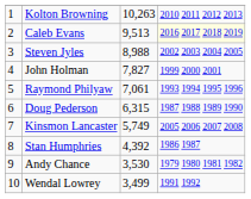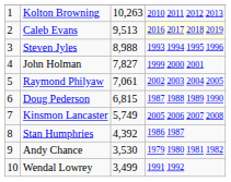 <table class="wikitable">
 <tr>
 </tr>
 <tr>
 <td>1</td>
 <td><a href='#'>Kolton Browning</a></td>
 <td>10,263</td>
 <td style="font-size:80%;"><a href='#'>2010</a> <a href='#'>2011</a> <a href='#'>2012</a> <a href='#'>2013</a></td>
 </tr>
 <tr>
 <td>2</td>
 <td><a href='#'>Caleb Evans</a></td>
 <td>9,513</td>
 <td style="background: lightyellow; font-size:80%;"><a href='#'>2016</a> <a href='#'>2017</a> <a href='#'>2018</a> <a href='#'>2019</a></td>
 </tr>
 <tr>
 <td>3</td>
 <td><a href='#'>Steven Jyles</a></td>
 <td>8,988</td>
-<td style="font-size:80%;"><a href='#'>2002</a> <a href='#'>2003</a> <a href='#'>2004</a> <a href='#'>2005</a></td>
+<td style="font-size:80%;"><a href='#'>1993</a> <a href='#'>1994</a> <a href='#'>1995</a> <a href='#'>1996</a></td>
 </tr>
 <tr>
 <td>4</td>
 <td>John Holman</td>
 <td>7,827</td>
 <td style="font-size:80%;"><a href='#'>1999</a> <a href='#'>2000</a> <a href='#'>2001</a></td>
 </tr>
 <tr>
 <td>5</td>
 <td><a href='#'>Raymond Philyaw</a></td>
 <td>7,061</td>
-<td style="font-size:80%;"><a href='#'>1993</a> <a href='#'>1994</a> <a href='#'>1995</a> <a href='#'>1996</a></td>
+<td style="font-size:80%;"><a href='#'>2002</a> <a href='#'>2003</a> <a href='#'>2004</a> <a href='#'>2005</a></td>
 </tr>
 <tr>
 <td>6</td>
 <td><a href='#'>Doug Pederson</a></td>
-<td>6,315</td>
+<td>6,815</td>
 <td style="font-size:80%;"><a href='#'>1987</a> <a href='#'>1988</a> <a href='#'>1989</a> <a href='#'>1990</a></td>
 </tr>
 <tr>
 <td>7</td>
 <td><a href='#'>Kinsmon Lancaster</a></td>
 <td>5,749</td>
 <td style="font-size:80%;"><a href='#'>2005</a> <a href='#'>2006</a> <a href='#'>2007</a> <a href='#'>2008</a></td>
 </tr>
 <tr>
 <td>8</td>
 <td><a href='#'>Stan Humphries</a></td>
 <td>4,392</td>
 <td style="font-size:80%;"><a href='#'>1986</a> <a href='#'>1987</a></td>
 </tr>
 <tr>
 <td>9</td>
 <td>Andy Chance</td>
 <td>3,530</td>
 <td style="font-size:80%;"><a href='#'>1979</a> <a href='#'>1980</a> <a href='#'>1981</a> <a href='#'>1982</a></td>
 </tr>
 <tr>
 <td>10</td>
 <td>Wendal Lowrey</td>
 <td>3,499</td>
 <td style="font-size:80%;"><a href='#'>1991</a> <a href='#'>1992</a></td>
 </tr>
 </table>
